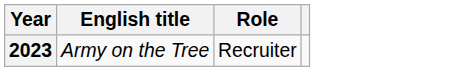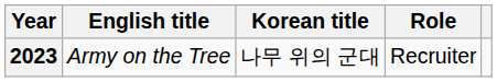 <table class="wikitable plainrowheaders sortable">
 <tr>
 <th scope="col">Year</th>
 <th scope="col">English title</th>
+<th scope="col">Korean title</th>
 <th scope="col">Role</th>
 <th scope="col" class="unsortable"></th>
 </tr>
 <tr>
 <th scope="row">2023</th>
 <td><em>Army on the Tree</em></td>
+<td>나무 위의 군대</td>
 <td>Recruiter</td>
 <td></td>
 </tr>
 </table>
